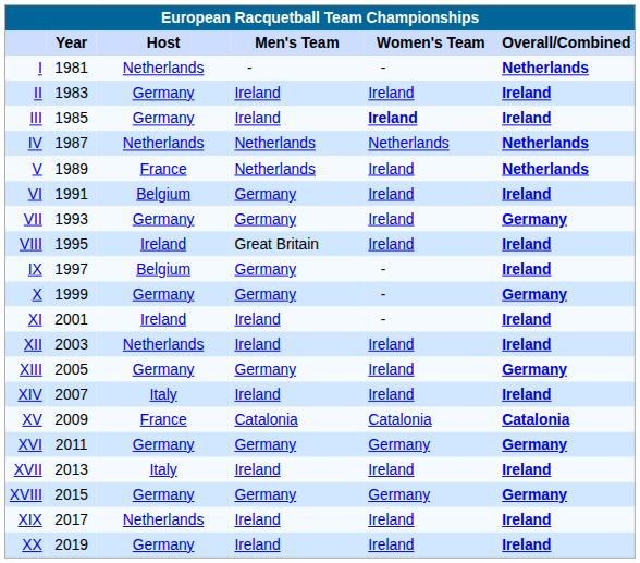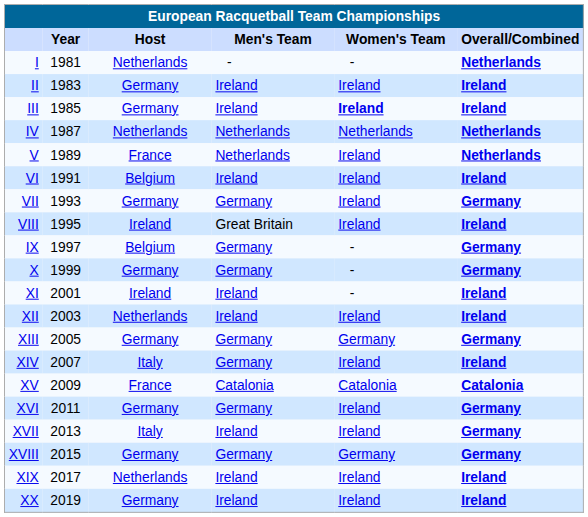 <table cellpadding="4" cellspacing="0" style="background: #f9f9f9; border: 1px #aaa solid; border-collapse: collapse; font-size: 90%;">
 <tr align=center bgcolor=#006699 style="color:white;">
 <th width=100% colspan=6><strong>European Racquetball Team Championships</strong></th>
 </tr>
 <tr align=center bgcolor=#ccddff>
 <th width=25></th>
 <th width=40>Year</th>
 <th width=120>Host</th>
 <th width=120>Men's Team</th>
 <th width=120>Women's Team</th>
 <th width=120>Overall/Combined</th>
 </tr>
 <tr bgcolor=#F5FAFF>
 <td align="right"><a href='#'>I</a></td>
 <td align="center">1981</td>
 <td align="center"><a href='#'>Netherlands</a></td>
 <td>   -</td>
 <td>   -</td>
 <td> <strong><a href='#'>Netherlands</a></strong></td>
 </tr>
 <tr bgcolor=#D0E7FF>
 <td align="right"><a href='#'>II</a></td>
 <td align="center">1983</td>
 <td align="center"><a href='#'>Germany</a></td>
 <td> <a href='#'>Ireland</a></td>
 <td> <a href='#'>Ireland</a></td>
 <td> <strong><a href='#'>Ireland</a></strong></td>
 </tr>
 <tr bgcolor=#F5FAFF>
 <td align="right"><a href='#'>III</a></td>
 <td align="center">1985</td>
 <td align="center"><a href='#'>Germany</a></td>
 <td> <a href='#'>Ireland</a></td>
 <td><strong> <a href='#'>Ireland</a></strong></td>
 <td> <strong><a href='#'>Ireland</a></strong></td>
 </tr>
 <tr bgcolor=#D0E7FF>
 <td align="right"><a href='#'>IV</a></td>
 <td align="center">1987</td>
 <td align="center"><a href='#'>Netherlands</a></td>
 <td> <a href='#'>Netherlands</a></td>
 <td> <a href='#'>Netherlands</a></td>
 <td> <strong><a href='#'>Netherlands</a></strong></td>
 </tr>
 <tr bgcolor=#F5FAFF>
 <td align="right"><a href='#'>V</a></td>
 <td align="center">1989</td>
 <td align="center"><a href='#'>France</a></td>
 <td> <a href='#'>Netherlands</a></td>
 <td> <a href='#'>Ireland</a></td>
 <td> <strong><a href='#'>Netherlands</a></strong></td>
 </tr>
 <tr bgcolor=#D0E7FF>
 <td align="right"><a href='#'>VI</a></td>
 <td align="center">1991</td>
 <td align="center"><a href='#'>Belgium</a></td>
-<td> <a href='#'>Germany</a></td>
+<td> <a href='#'>Ireland</a></td>
 <td> <a href='#'>Ireland</a></td>
 <td> <strong><a href='#'>Ireland</a></strong></td>
 </tr>
 <tr bgcolor=#F5FAFF>
 <td align="right"><a href='#'>VII</a></td>
 <td align="center">1993</td>
 <td align="center"><a href='#'>Germany</a></td>
 <td> <a href='#'>Germany</a></td>
 <td> <a href='#'>Ireland</a></td>
 <td> <strong><a href='#'>Germany</a></strong></td>
 </tr>
 <tr bgcolor=#D0E7FF>
 <td align="right"><a href='#'>VIII</a></td>
 <td align="center">1995</td>
 <td align="center"><a href='#'>Ireland</a></td>
 <td> Great Britain</td>
 <td> <a href='#'>Ireland</a></td>
 <td> <strong><a href='#'>Ireland</a></strong></td>
 </tr>
 <tr bgcolor=#F5FAFF>
 <td align="right"><a href='#'>IX</a></td>
 <td align="center">1997</td>
 <td align="center"><a href='#'>Belgium</a></td>
 <td> <a href='#'>Germany</a></td>
 <td>   -</td>
-<td> <strong><a href='#'>Ireland</a></strong></td>
+<td> <strong><a href='#'>Germany</a></strong></td>
 </tr>
 <tr bgcolor=#D0E7FF>
 <td align="right"><a href='#'>X</a></td>
 <td align="center">1999</td>
 <td align="center"><a href='#'>Germany</a></td>
 <td> <a href='#'>Germany</a></td>
 <td>   -</td>
 <td> <strong><a href='#'>Germany</a></strong></td>
 </tr>
 <tr bgcolor=#F5FAFF>
 <td align="right"><a href='#'>XI</a></td>
 <td align="center">2001</td>
 <td align="center"><a href='#'>Ireland</a></td>
 <td> <a href='#'>Ireland</a></td>
 <td>   -</td>
 <td> <strong><a href='#'>Ireland</a></strong></td>
 </tr>
 <tr bgcolor=#D0E7FF>
 <td align="right"><a href='#'>XII</a></td>
 <td align="center">2003</td>
 <td align="center"><a href='#'>Netherlands</a></td>
 <td> <a href='#'>Ireland</a></td>
 <td> <a href='#'>Ireland</a></td>
 <td> <strong><a href='#'>Ireland</a></strong></td>
 </tr>
 <tr bgcolor=#F5FAFF>
 <td align="right"><a href='#'>XIII</a></td>
 <td align="center">2005</td>
 <td align="center"><a href='#'>Germany</a></td>
 <td> <a href='#'>Germany</a></td>
-<td> <a href='#'>Ireland</a></td>
+<td> <a href='#'>Germany</a></td>
 <td> <strong><a href='#'>Germany</a></strong></td>
 </tr>
 <tr bgcolor=#D0E7FF>
 <td align="right"><a href='#'>XIV</a></td>
 <td align="center">2007</td>
 <td align="center"><a href='#'>Italy</a></td>
-<td> <a href='#'>Ireland</a></td>
+<td> <a href='#'>Germany</a></td>
 <td> <a href='#'>Ireland</a></td>
 <td> <strong><a href='#'>Ireland</a></strong></td>
 </tr>
 <tr bgcolor=#F5FAFF>
 <td align="right"><a href='#'>XV</a></td>
 <td align="center">2009</td>
 <td align="center"><a href='#'>France</a></td>
 <td> <a href='#'>Catalonia</a></td>
 <td> <a href='#'>Catalonia</a></td>
 <td> <strong><a href='#'>Catalonia</a></strong></td>
 </tr>
 <tr bgcolor=#D0E7FF>
 <td align="right"><a href='#'>XVI</a></td>
 <td align="center">2011</td>
 <td align="center"><a href='#'>Germany</a></td>
 <td> <a href='#'>Germany</a></td>
-<td> <a href='#'>Germany</a></td>
+<td> <a href='#'>Ireland</a></td>
 <td> <strong><a href='#'>Germany</a></strong></td>
 </tr>
 <tr bgcolor=#F5FAFF>
 <td align="right"><a href='#'>XVII</a></td>
 <td align="center">2013</td>
 <td align="center"><a href='#'>Italy</a></td>
 <td> <a href='#'>Ireland</a></td>
 <td> <a href='#'>Ireland</a></td>
-<td> <strong><a href='#'>Ireland</a></strong></td>
+<td> <strong><a href='#'>Germany</a></strong></td>
 </tr>
 <tr bgcolor=#D0E7FF>
 <td align="right"><a href='#'>XVIII</a></td>
 <td align="center">2015</td>
 <td align="center"><a href='#'>Germany</a></td>
 <td> <a href='#'>Germany</a></td>
 <td> <a href='#'>Germany</a></td>
 <td> <strong><a href='#'>Germany</a></strong></td>
 </tr>
 <tr bgcolor=#F5FAFF>
 <td align="right"><a href='#'>XIX</a></td>
 <td align="center">2017</td>
 <td align="center"><a href='#'>Netherlands</a></td>
 <td> <a href='#'>Ireland</a></td>
 <td> <a href='#'>Ireland</a></td>
 <td> <strong><a href='#'>Ireland</a></strong></td>
 </tr>
 <tr bgcolor=#D0E7FF>
 <td align="right"><a href='#'>XX</a></td>
 <td align="center">2019</td>
 <td align="center"><a href='#'>Germany</a></td>
 <td> <a href='#'>Ireland</a></td>
 <td> <a href='#'>Ireland</a></td>
 <td> <strong><a href='#'>Ireland</a></strong></td>
 </tr>
 </table>
